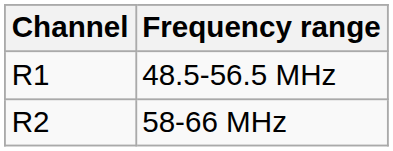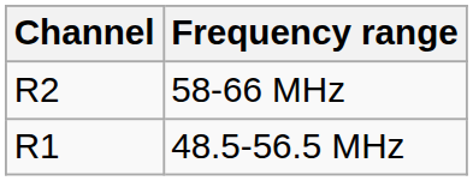 <table class="wikitable">
 <tr>
 <th>Channel</th>
 <th>Frequency range</th>
 </tr>
 <tr>
+<td>R2</td>
+<td>58-66 MHz</td>
+</tr>
+<tr>
 <td>R1</td>
 <td>48.5-56.5 MHz</td>
 </tr>
-<tr>
-<td>R2</td>
-<td>58-66 MHz</td>
-</tr>
 </table>
